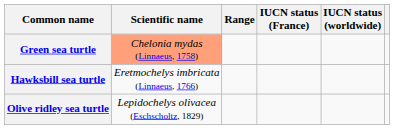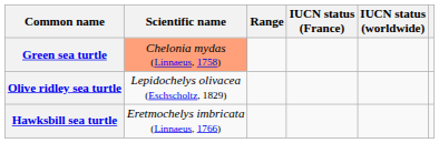 <table class="wikitable" style="text-align: center;">
 <tr>
 <th scope="col">Common name</th>
 <th scope="col">Scientific name</th>
 <th scope="col">Range</th>
 <th scope="col">IUCN status<br>(France)</th>
 <th scope="col">IUCN status<br>(worldwide)</th>
 <th scope="col"></th>
 </tr>
 <tr>
 <th scope="row"><a href='#'>Green sea turtle</a><br></th>
 <td style="background: lightsalmon;"><em>Chelonia mydas</em><br><small>(<a href='#'>Linnaeus</a>, <a href='#'>1758</a>)</small></td>
 <td></td>
 <td></td>
 <td></td>
 <td></td>
 </tr>
 <tr>
+<th scope="row"><a href='#'>Olive ridley sea turtle</a><br></th>
+<td><em>Lepidochelys olivacea</em><br><small>(<a href='#'>Eschscholtz</a>, 1829)</small></td>
+<td></td>
+<td></td>
+<td></td>
+<td></td>
+</tr>
+<tr>
 <th scope="row"><a href='#'>Hawksbill sea turtle</a><br></th>
 <td><em>Eretmochelys imbricata</em><br><small>(<a href='#'>Linnaeus</a>, <a href='#'>1766</a>)</small></td>
 <td></td>
 <td></td>
 <td></td>
 <td></td>
 </tr>
-<tr>
-<th scope="row"><a href='#'>Olive ridley sea turtle</a><br></th>
-<td><em>Lepidochelys olivacea</em><br><small>(<a href='#'>Eschscholtz</a>, 1829)</small></td>
-<td></td>
-<td></td>
-<td></td>
-<td></td>
-</tr>
 </table>
